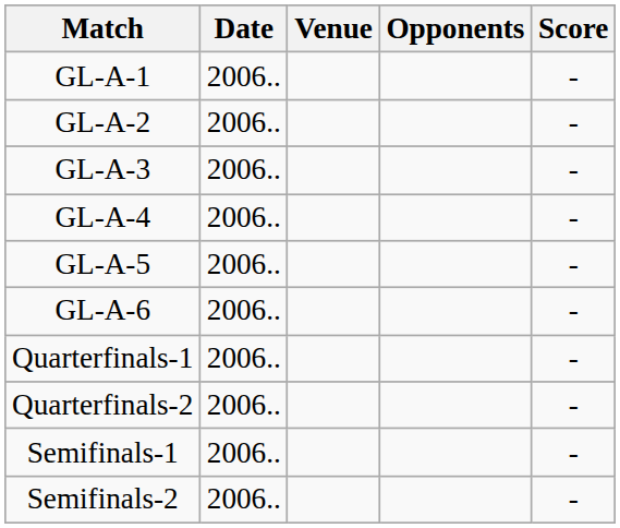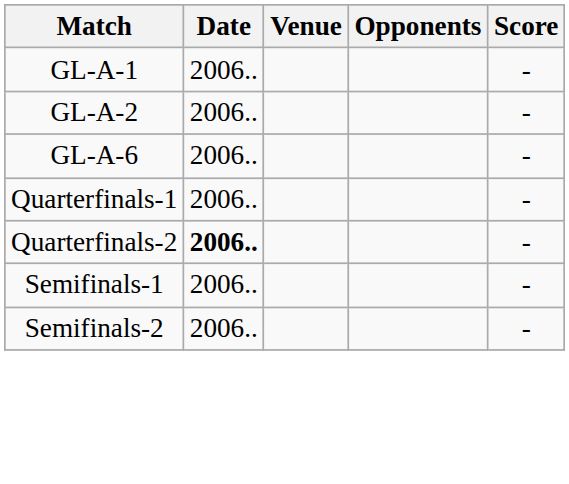 <table class="wikitable" style="text-align:center;">
 <tr>
 <th>Match</th>
 <th>Date</th>
 <th>Venue</th>
 <th>Opponents</th>
 <th>Score</th>
 </tr>
 <tr>
 <td>GL-A-1</td>
 <td>2006..</td>
 <td></td>
 <td></td>
 <td>-</td>
 </tr>
 <tr>
 <td>GL-A-2</td>
 <td>2006..</td>
 <td></td>
 <td></td>
 <td>-</td>
 </tr>
 <tr>
-<td>GL-A-3</td>
-<td>2006..</td>
-<td></td>
-<td></td>
-<td>-</td>
-</tr>
-<tr>
-<td>GL-A-4</td>
-<td>2006..</td>
-<td></td>
-<td></td>
-<td>-</td>
-</tr>
-<tr>
-<td>GL-A-5</td>
-<td>2006..</td>
-<td></td>
-<td></td>
-<td>-</td>
-</tr>
-<tr>
 <td>GL-A-6</td>
 <td>2006..</td>
 <td></td>
 <td></td>
 <td>-</td>
 </tr>
 <tr>
 <td>Quarterfinals-1</td>
 <td>2006..</td>
 <td></td>
 <td></td>
 <td>-</td>
 </tr>
 <tr>
 <td>Quarterfinals-2</td>
-<td>2006..</td>
+<td><strong>2006..</strong></td>
 <td></td>
 <td></td>
 <td>-</td>
 </tr>
 <tr>
 <td>Semifinals-1</td>
 <td>2006..</td>
 <td></td>
 <td></td>
 <td>-</td>
 </tr>
 <tr>
 <td>Semifinals-2</td>
 <td>2006..</td>
 <td></td>
 <td></td>
 <td>-</td>
 </tr>
 </table>
